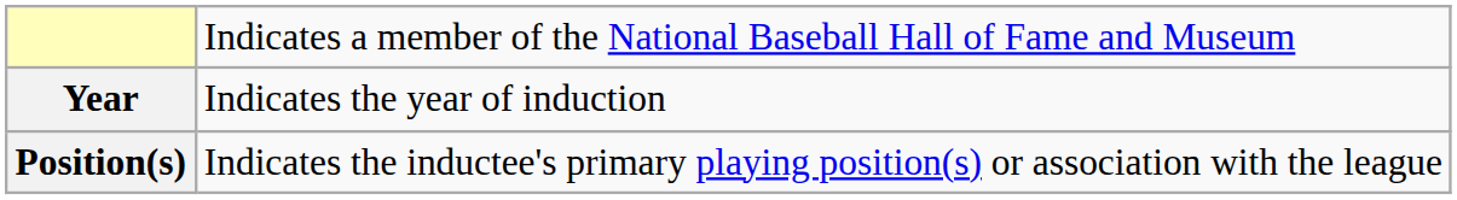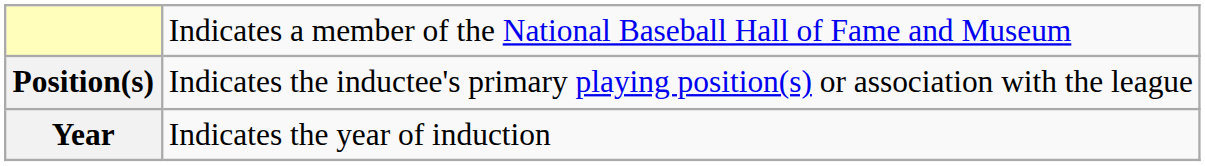 <table class="wikitable plainrowheaders" style="font-size:85%">
 <tr>
 <th scope="row" style="text-align:center; background-color:#FFFFBB;"></th>
 <td>Indicates a member of the <a href='#'>National Baseball Hall of Fame and Museum</a></td>
 </tr>
 <tr>
+<th scope="row" style="text-align:center"><strong>Position(s)</strong></th>
+<td>Indicates the inductee's primary <a href='#'>playing position(s)</a> or association with the league</td>
+</tr>
+<tr>
 <th scope="row" style="text-align:center"><strong>Year</strong></th>
 <td>Indicates the year of induction</td>
 </tr>
-<tr>
-<th scope="row" style="text-align:center"><strong>Position(s)</strong></th>
-<td>Indicates the inductee's primary <a href='#'>playing position(s)</a> or association with the league</td>
-</tr>
 </table>
